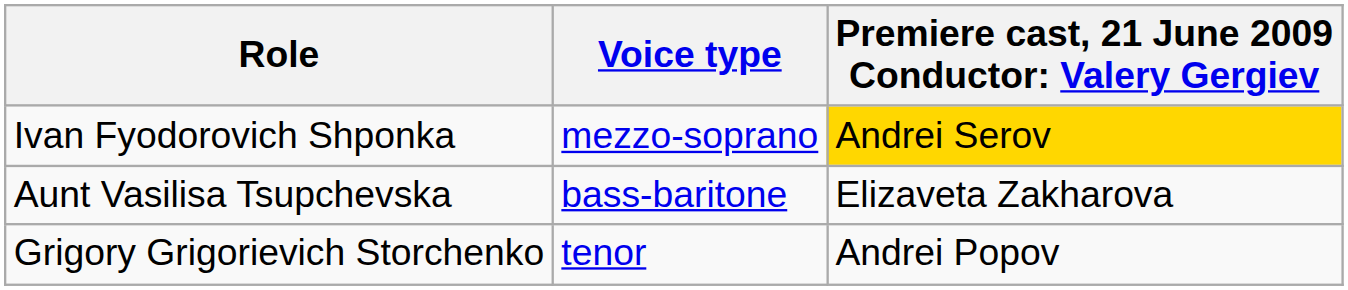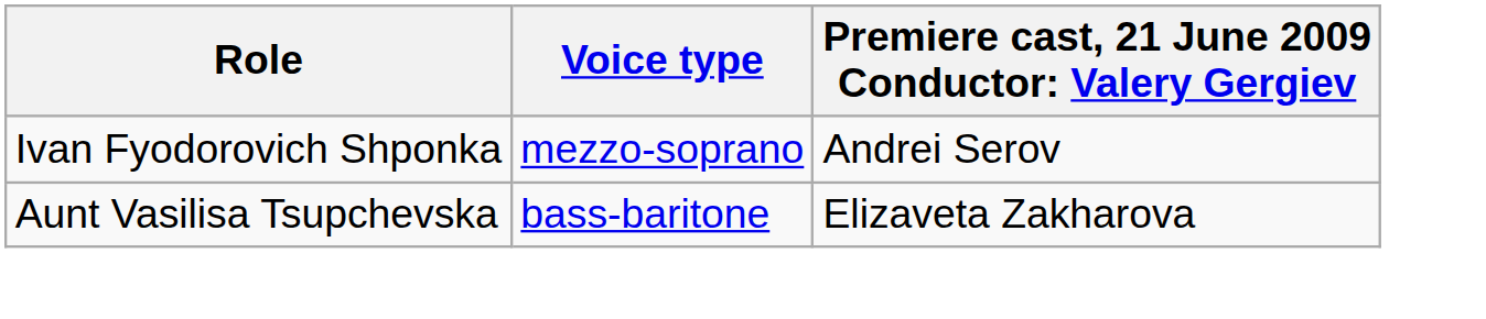 <table class="wikitable">
 <tr>
 <th>Role</th>
 <th><a href='#'>Voice type</a></th>
 <th>Premiere cast, 21 June 2009<br>Conductor: <a href='#'>Valery Gergiev</a></th>
 </tr>
 <tr>
 <td>Ivan Fyodorovich Shponka</td>
 <td><a href='#'>mezzo-soprano</a></td>
-<td style="background: gold;">Andrei Serov</td>
+<td>Andrei Serov</td>
 </tr>
 <tr>
 <td>Aunt Vasilisa Tsupchevska</td>
 <td><a href='#'>bass-baritone</a></td>
 <td>Elizaveta Zakharova</td>
 </tr>
-<tr>
-<td>Grigory Grigorievich Storchenko</td>
-<td><a href='#'>tenor</a></td>
-<td>Andrei Popov</td>
-</tr>
 </table>
